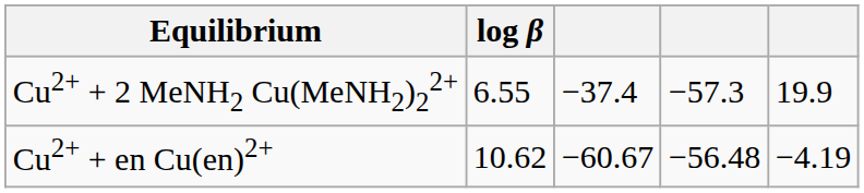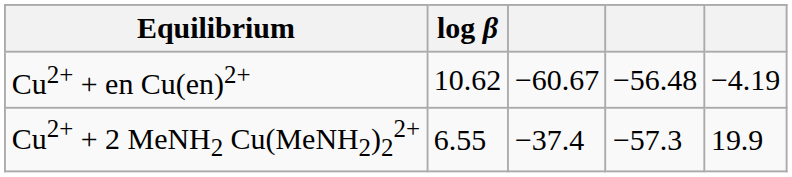 <table class="wikitable">
 <tr>
 <th>Equilibrium</th>
 <th>log <em>β</em></th>
 <th></th>
 <th></th>
 <th></th>
 </tr>
 <tr>
+<td>Cu<sup>2+</sup> + en  Cu(en)<sup>2+</sup></td>
+<td>10.62</td>
+<td>−60.67</td>
+<td>−56.48</td>
+<td>−4.19</td>
+</tr>
+<tr>
 <td>Cu<sup>2+</sup> + 2 MeNH<sub>2</sub>  Cu(MeNH<sub>2</sub>)<sub>2</sub><sup>2+</sup></td>
 <td>6.55</td>
 <td>−37.4</td>
 <td>−57.3</td>
 <td>19.9</td>
 </tr>
-<tr>
-<td>Cu<sup>2+</sup> + en  Cu(en)<sup>2+</sup></td>
-<td>10.62</td>
-<td>−60.67</td>
-<td>−56.48</td>
-<td>−4.19</td>
-</tr>
 </table>
